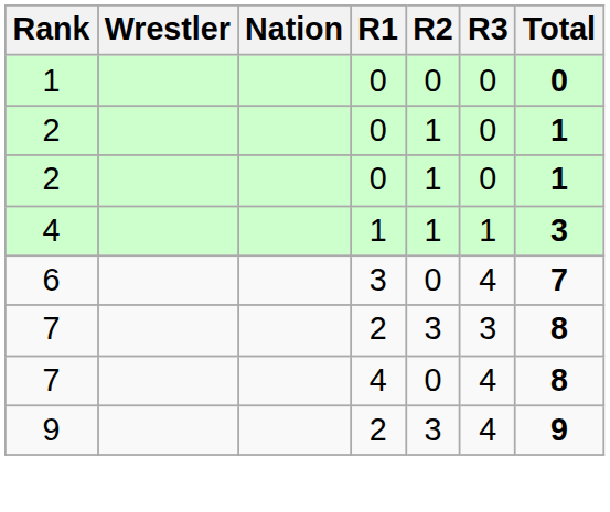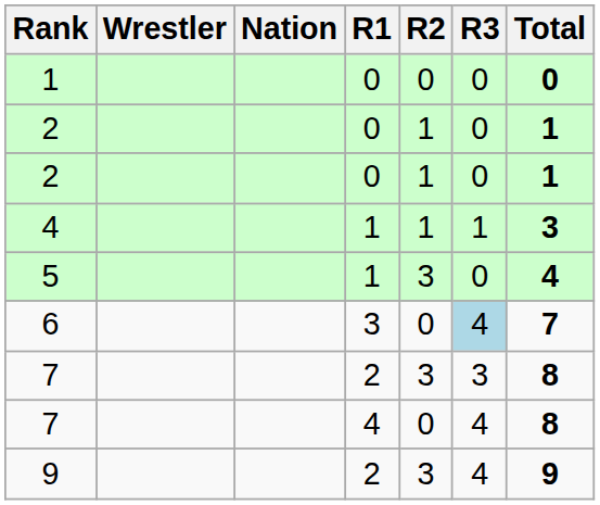 <table class="wikitable sortable" style="text-align:center;">
 <tr>
 <th>Rank</th>
 <th>Wrestler</th>
 <th>Nation</th>
 <th>R1</th>
 <th>R2</th>
 <th>R3</th>
 <th>Total</th>
 </tr>
 <tr style="background:#cfc;">
 <td>1</td>
 <td align=left></td>
 <td align=left></td>
 <td>0</td>
 <td>0</td>
 <td>0</td>
 <td><strong>0</strong></td>
 </tr>
 <tr style="background:#cfc;">
 <td>2</td>
 <td align=left></td>
 <td align=left></td>
 <td>0</td>
 <td>1</td>
 <td>0</td>
 <td><strong>1</strong></td>
 </tr>
 <tr style="background:#cfc;">
 <td>2</td>
 <td align=left></td>
 <td align=left></td>
 <td>0</td>
 <td>1</td>
 <td>0</td>
 <td><strong>1</strong></td>
 </tr>
 <tr style="background:#cfc;">
 <td>4</td>
 <td align=left></td>
 <td align=left></td>
 <td>1</td>
 <td>1</td>
 <td>1</td>
 <td><strong>3</strong></td>
 </tr>
+<tr style="background:#cfc;">
+<td>5</td>
+<td align=left></td>
+<td align=left></td>
+<td>1</td>
+<td>3</td>
+<td>0</td>
+<td><strong>4</strong></td>
+</tr>
 <tr>
 <td>6</td>
 <td align=left></td>
 <td align=left></td>
 <td>3</td>
 <td>0</td>
-<td>4</td>
+<td style="background: lightblue;">4</td>
 <td><strong>7</strong></td>
 </tr>
 <tr>
 <td>7</td>
 <td align=left></td>
 <td align=left></td>
 <td>2</td>
 <td>3</td>
 <td>3</td>
 <td><strong>8</strong></td>
 </tr>
 <tr>
 <td>7</td>
 <td align=left></td>
 <td align=left></td>
 <td>4</td>
 <td>0</td>
 <td>4</td>
 <td><strong>8</strong></td>
 </tr>
 <tr>
 <td>9</td>
 <td align=left></td>
 <td align=left></td>
 <td>2</td>
 <td>3</td>
 <td>4</td>
 <td><strong>9</strong></td>
 </tr>
 </table>
